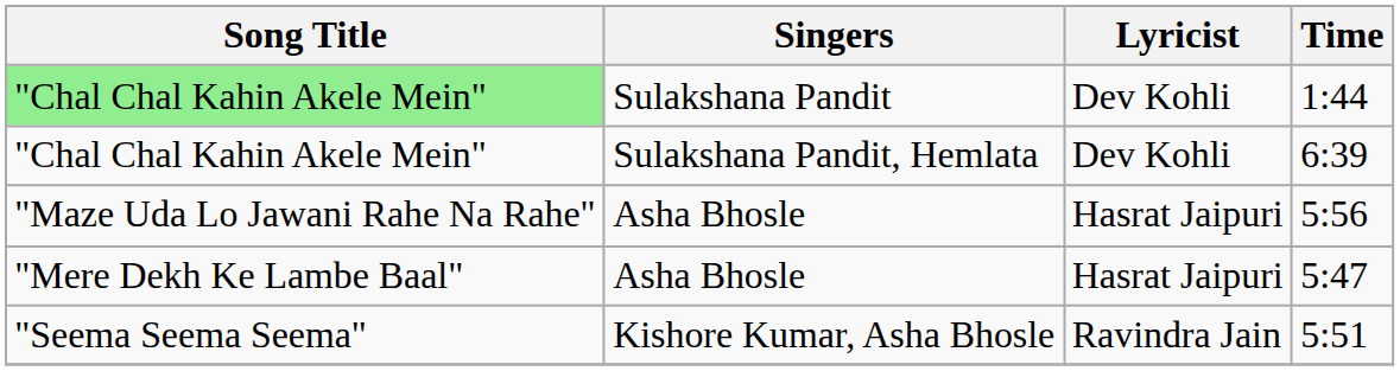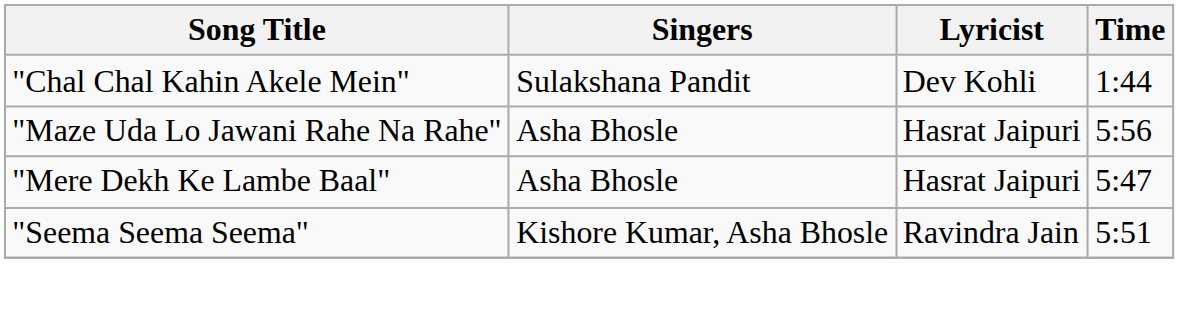 <table class="wikitable">
 <tr>
 <th>Song Title</th>
 <th>Singers</th>
 <th>Lyricist</th>
 <th>Time</th>
 </tr>
 <tr>
-<td style="background: lightgreen;">"Chal Chal Kahin Akele Mein"</td>
+<td>"Chal Chal Kahin Akele Mein"</td>
 <td>Sulakshana Pandit</td>
 <td>Dev Kohli</td>
 <td>1:44</td>
-</tr>
-<tr>
-<td>"Chal Chal Kahin Akele Mein"</td>
-<td>Sulakshana Pandit, Hemlata</td>
-<td>Dev Kohli</td>
-<td>6:39</td>
 </tr>
 <tr>
 <td>"Maze Uda Lo Jawani Rahe Na Rahe"</td>
 <td>Asha Bhosle</td>
 <td>Hasrat Jaipuri</td>
 <td>5:56</td>
 </tr>
 <tr>
 <td>"Mere Dekh Ke Lambe Baal"</td>
 <td>Asha Bhosle</td>
 <td>Hasrat Jaipuri</td>
 <td>5:47</td>
 </tr>
 <tr>
 <td>"Seema Seema Seema"</td>
 <td>Kishore Kumar, Asha Bhosle</td>
 <td>Ravindra Jain</td>
 <td>5:51</td>
 </tr>
 <tr>
 </tr>
 </table>
